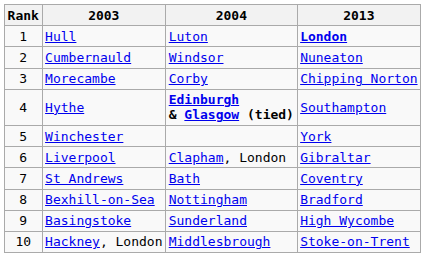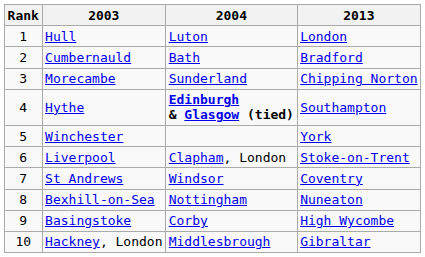 <table class="wikitable">
 <tr>
 <th>Rank</th>
 <th>2003</th>
 <th>2004</th>
 <th>2013</th>
 </tr>
 <tr>
 <td align=center>1</td>
 <td><a href='#'>Hull</a></td>
 <td><a href='#'>Luton</a></td>
-<td><strong><a href='#'>London</a></strong></td>
+<td><a href='#'>London</a></td>
 </tr>
 <tr>
 <td align=center>2</td>
 <td><a href='#'>Cumbernauld</a></td>
-<td><a href='#'>Windsor</a></td>
-<td><a href='#'>Nuneaton</a></td>
+<td><a href='#'>Bath</a></td>
+<td><a href='#'>Bradford</a></td>
 </tr>
 <tr>
 <td align=center>3</td>
 <td><a href='#'>Morecambe</a></td>
-<td><a href='#'>Corby</a></td>
+<td><a href='#'>Sunderland</a></td>
 <td><a href='#'>Chipping Norton</a></td>
 </tr>
 <tr>
 <td align=center>4</td>
 <td><a href='#'>Hythe</a></td>
 <td><strong><a href='#'>Edinburgh</a> <br> & <a href='#'>Glasgow</a> (tied)</strong></td>
 <td><a href='#'>Southampton</a></td>
 </tr>
 <tr>
 <td align=center>5</td>
 <td><a href='#'>Winchester</a></td>
 <td></td>
 <td><a href='#'>York</a></td>
 </tr>
 <tr>
 <td align=center>6</td>
 <td><a href='#'>Liverpool</a></td>
 <td><a href='#'>Clapham</a>, London</td>
-<td><a href='#'>Gibraltar</a></td>
+<td><a href='#'>Stoke-on-Trent</a></td>
 </tr>
 <tr>
 <td align=center>7</td>
 <td><a href='#'>St Andrews</a></td>
-<td><a href='#'>Bath</a></td>
+<td><a href='#'>Windsor</a></td>
 <td><a href='#'>Coventry</a></td>
 </tr>
 <tr>
 <td align=center>8</td>
 <td><a href='#'>Bexhill-on-Sea</a></td>
 <td><a href='#'>Nottingham</a></td>
-<td><a href='#'>Bradford</a></td>
+<td><a href='#'>Nuneaton</a></td>
 </tr>
 <tr>
 <td align=center>9</td>
 <td><a href='#'>Basingstoke</a></td>
-<td><a href='#'>Sunderland</a></td>
+<td><a href='#'>Corby</a></td>
 <td><a href='#'>High Wycombe</a></td>
 </tr>
 <tr>
 <td align=center>10</td>
 <td><a href='#'>Hackney</a>, London</td>
 <td><a href='#'>Middlesbrough</a></td>
-<td><a href='#'>Stoke-on-Trent</a></td>
+<td><a href='#'>Gibraltar</a></td>
 </tr>
 </table>
